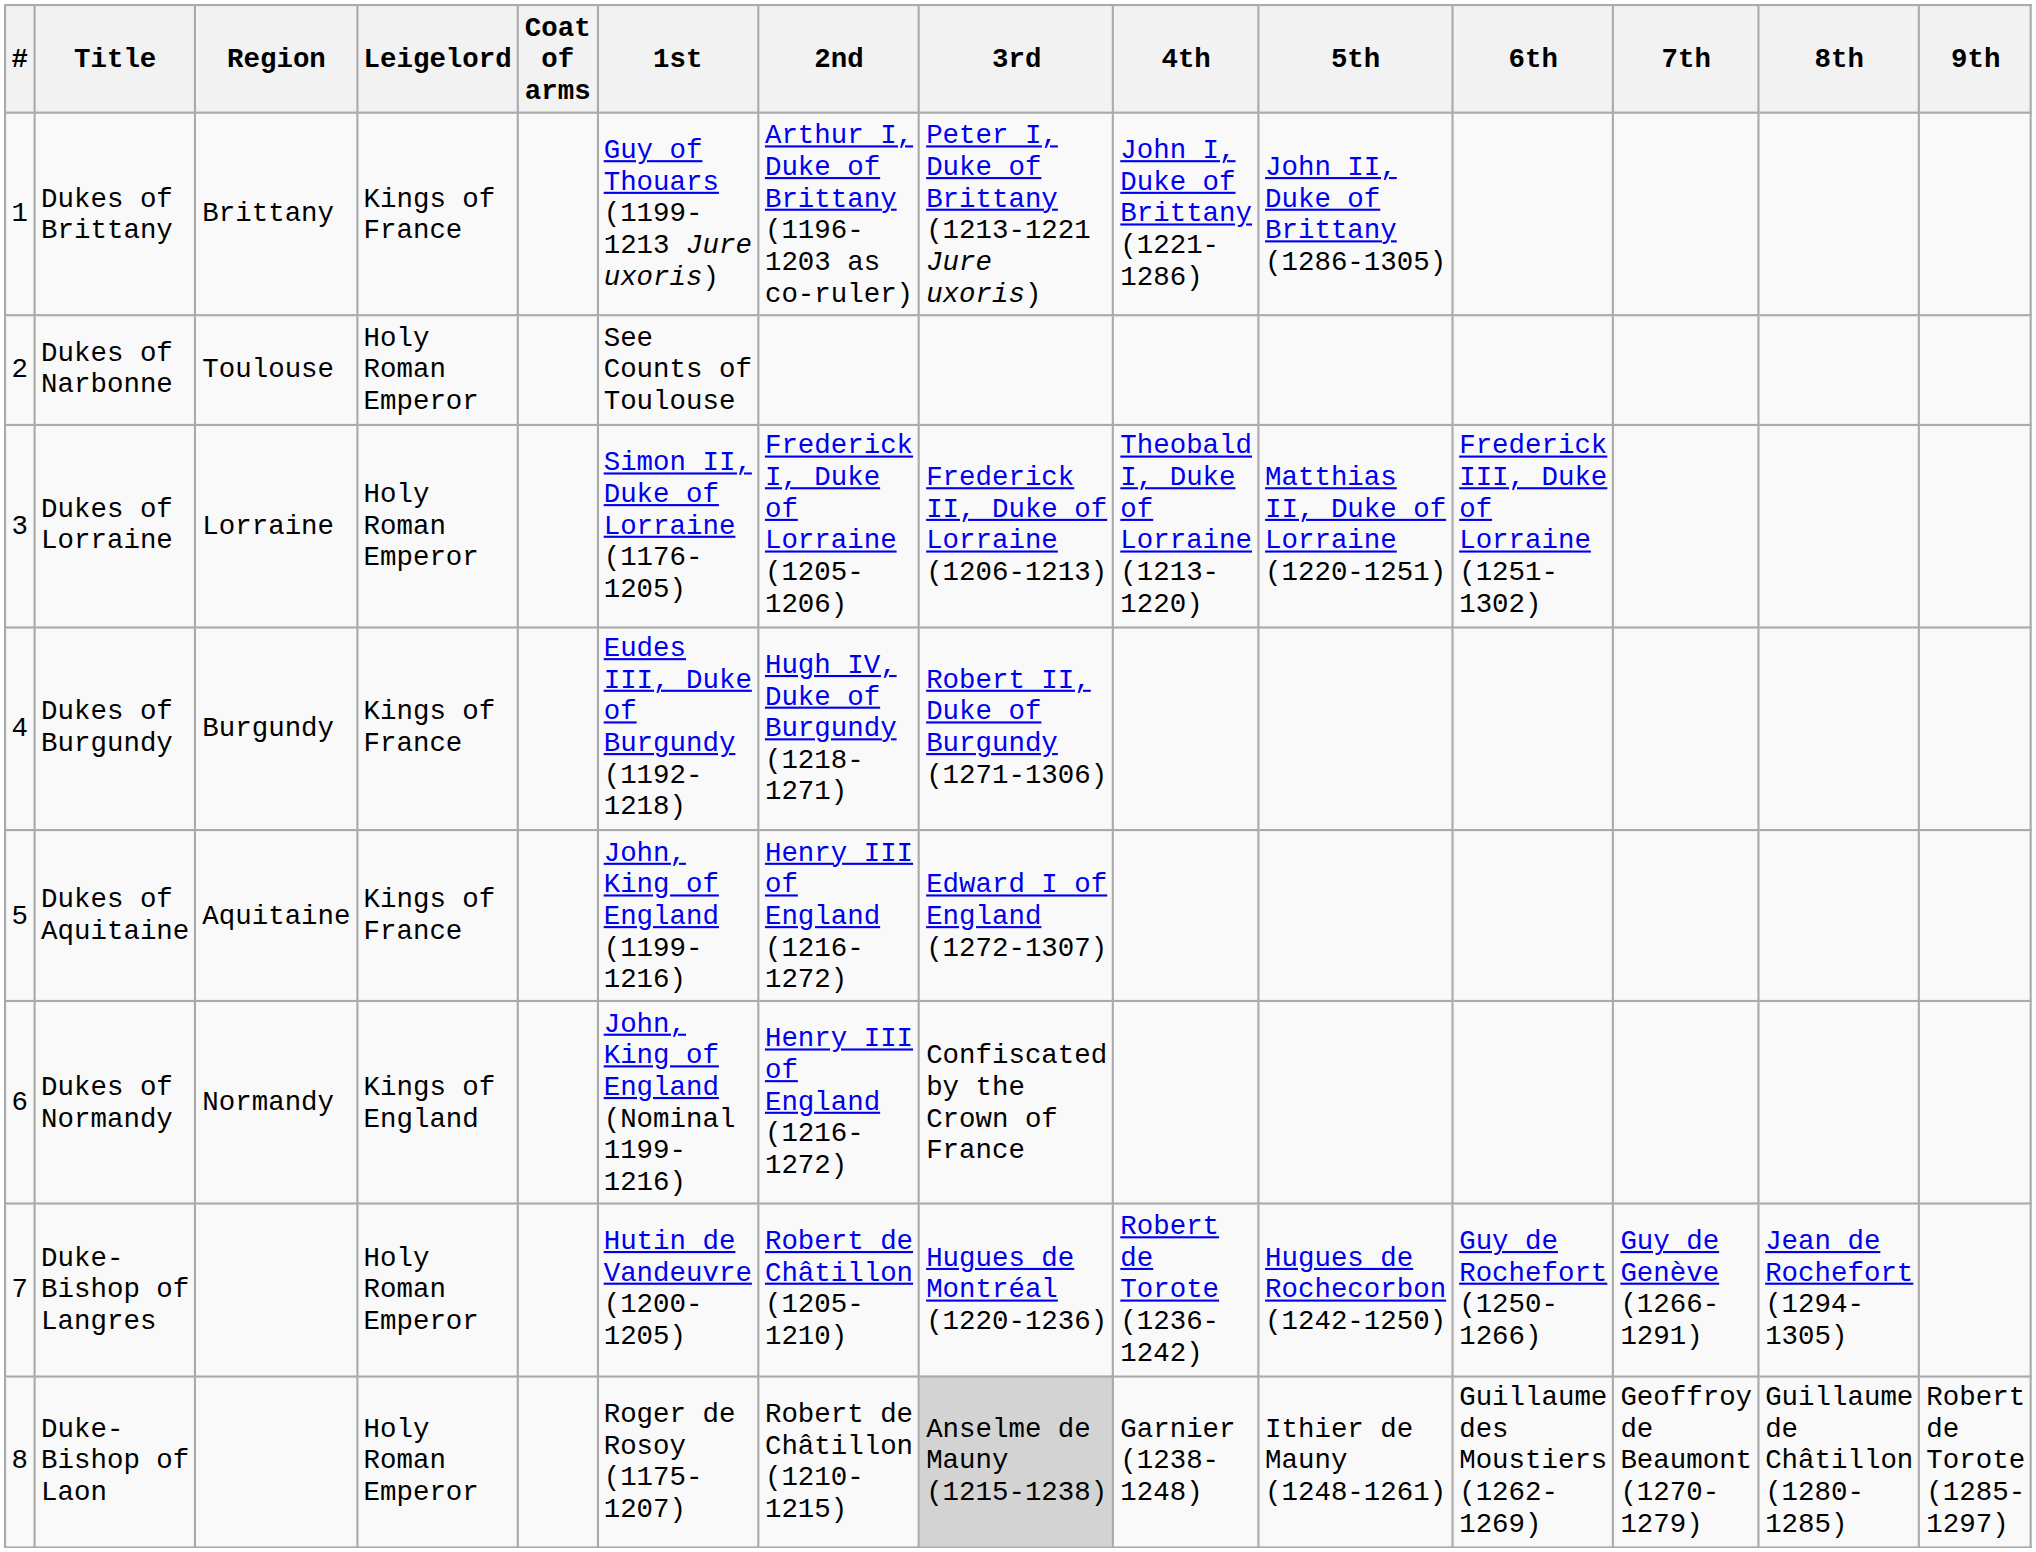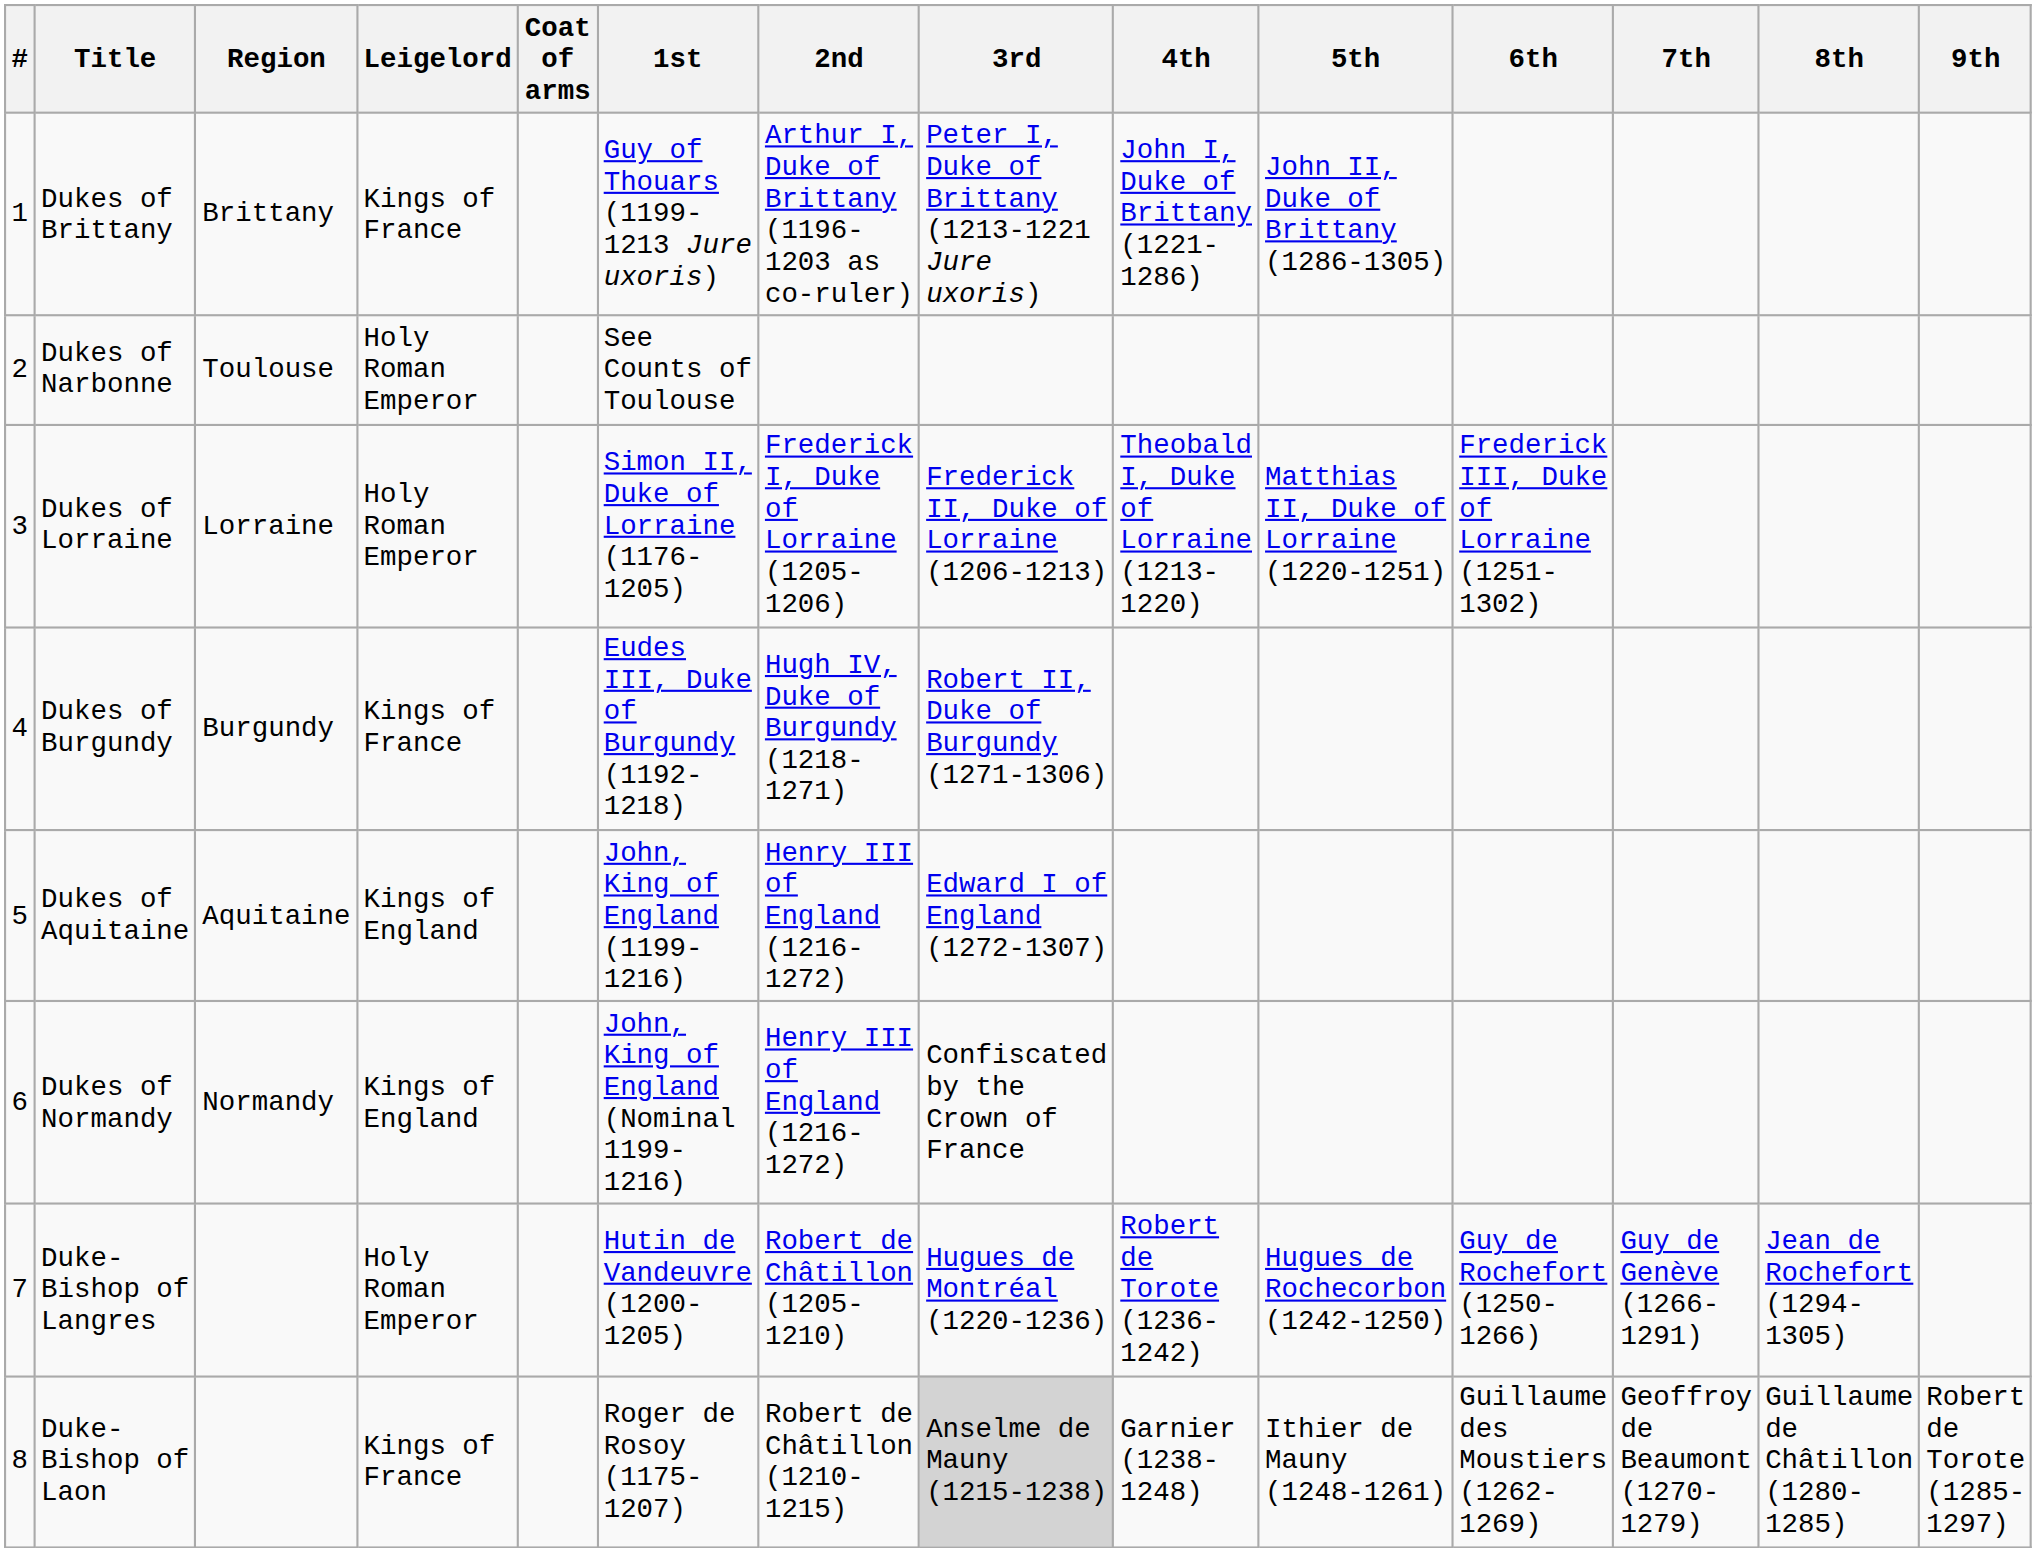 <table class="wikitable">
 <tr>
 <th>#</th>
 <th>Title</th>
 <th>Region</th>
 <th>Leigelord</th>
 <th>Coat of arms</th>
 <th>1st</th>
 <th>2nd</th>
 <th>3rd</th>
 <th>4th</th>
 <th>5th</th>
 <th>6th</th>
 <th>7th</th>
 <th>8th</th>
 <th>9th</th>
 </tr>
 <tr>
 <td>1</td>
 <td>Dukes of Brittany</td>
 <td>Brittany</td>
 <td>Kings of France</td>
 <td></td>
 <td><a href='#'>Guy of Thouars</a> (1199-1213 <em>Jure uxoris</em>)</td>
 <td><a href='#'>Arthur I, Duke of Brittany</a> (1196-1203 as co-ruler)</td>
 <td><a href='#'>Peter I, Duke of Brittany</a> (1213-1221 <em>Jure uxoris</em>)</td>
 <td><a href='#'>John I, Duke of Brittany</a> (1221-1286)</td>
 <td><a href='#'>John II, Duke of Brittany</a> (1286-1305)</td>
 <td></td>
 <td></td>
 <td></td>
 <td></td>
 </tr>
 <tr>
 <td>2</td>
 <td>Dukes of Narbonne</td>
 <td>Toulouse</td>
 <td>Holy Roman Emperor</td>
 <td></td>
 <td>See Counts of Toulouse</td>
 <td></td>
 <td></td>
 <td></td>
 <td></td>
 <td></td>
 <td></td>
 <td></td>
 <td></td>
 </tr>
 <tr>
 <td>3</td>
 <td>Dukes of Lorraine</td>
 <td>Lorraine</td>
 <td>Holy Roman Emperor</td>
 <td></td>
 <td><a href='#'>Simon II, Duke of Lorraine</a> (1176-1205)</td>
 <td><a href='#'>Frederick I, Duke of Lorraine</a> (1205-1206)</td>
 <td><a href='#'>Frederick II, Duke of Lorraine</a> (1206-1213)</td>
 <td><a href='#'>Theobald I, Duke of Lorraine</a> (1213-1220)</td>
 <td><a href='#'>Matthias II, Duke of Lorraine</a> (1220-1251)</td>
 <td><a href='#'>Frederick III, Duke of Lorraine</a> (1251-1302)</td>
 <td></td>
 <td></td>
 <td></td>
 </tr>
 <tr>
 <td>4</td>
 <td>Dukes of Burgundy</td>
 <td>Burgundy</td>
 <td>Kings of France</td>
 <td></td>
 <td><a href='#'>Eudes III, Duke of Burgundy</a> (1192-1218)</td>
 <td><a href='#'>Hugh IV, Duke of Burgundy</a> (1218-1271)</td>
 <td><a href='#'>Robert II, Duke of Burgundy</a> (1271-1306)</td>
 <td></td>
 <td></td>
 <td></td>
 <td></td>
 <td></td>
 <td></td>
 </tr>
 <tr>
 <td>5</td>
 <td>Dukes of Aquitaine</td>
 <td>Aquitaine</td>
-<td>Kings of France</td>
+<td>Kings of England</td>
 <td></td>
 <td><a href='#'>John, King of England</a> (1199-1216)</td>
 <td><a href='#'>Henry III of England</a> (1216-1272)</td>
 <td><a href='#'>Edward I of England</a> (1272-1307)</td>
 <td></td>
 <td></td>
 <td></td>
 <td></td>
 <td></td>
 <td></td>
 </tr>
 <tr>
 <td>6</td>
 <td>Dukes of Normandy</td>
 <td>Normandy</td>
 <td>Kings of England</td>
 <td></td>
 <td><a href='#'>John, King of England</a> (Nominal 1199-1216)</td>
 <td><a href='#'>Henry III of England</a> (1216-1272)</td>
 <td>Confiscated by the Crown of France</td>
 <td></td>
 <td></td>
 <td></td>
 <td></td>
 <td></td>
 <td></td>
 </tr>
 <tr>
 <td>7</td>
 <td>Duke-Bishop of Langres</td>
 <td></td>
 <td>Holy Roman Emperor</td>
 <td></td>
 <td><a href='#'>Hutin de Vandeuvre</a> (1200-1205)</td>
 <td><a href='#'>Robert de Châtillon</a> (1205-1210)</td>
 <td><a href='#'>Hugues de Montréal</a> (1220-1236)</td>
 <td><a href='#'>Robert de Torote</a> (1236-1242)</td>
 <td><a href='#'>Hugues de Rochecorbon</a> (1242-1250)</td>
 <td><a href='#'>Guy de Rochefort</a> (1250-1266)</td>
 <td><a href='#'>Guy de Genève</a> (1266-1291)</td>
 <td><a href='#'>Jean de Rochefort</a> (1294-1305)</td>
 <td></td>
 </tr>
 <tr>
 <td>8</td>
 <td>Duke-Bishop of Laon</td>
 <td></td>
-<td>Holy Roman Emperor</td>
+<td>Kings of France</td>
 <td></td>
 <td>Roger de Rosoy (1175-1207)</td>
 <td>Robert de Châtillon (1210-1215)</td>
 <td style="background: lightgrey;">Anselme de Mauny (1215-1238)</td>
 <td>Garnier (1238-1248)</td>
 <td>Ithier de Mauny (1248-1261)</td>
 <td>Guillaume des Moustiers (1262-1269)</td>
 <td>Geoffroy de Beaumont (1270-1279)</td>
 <td>Guillaume de Châtillon (1280-1285)</td>
 <td>Robert de Torote (1285-1297)</td>
 </tr>
 </table>
